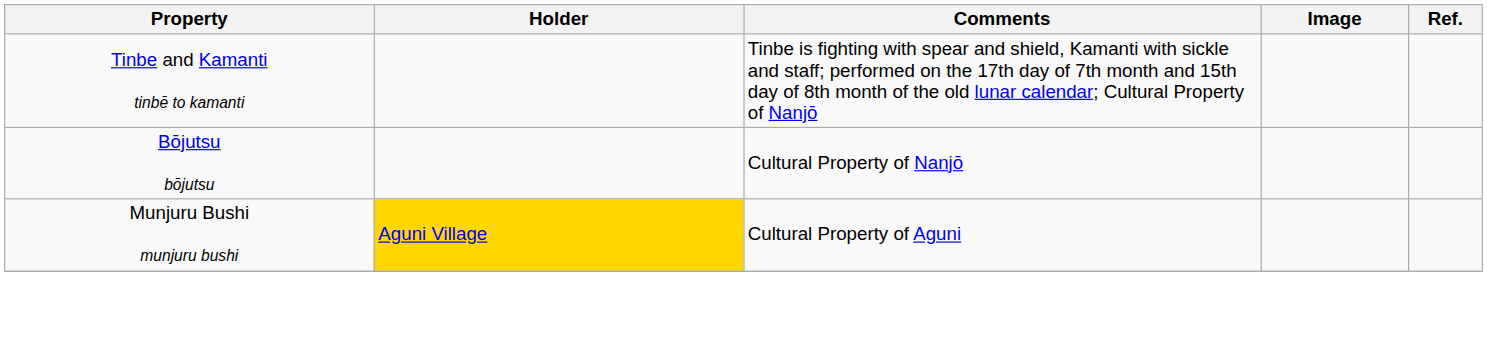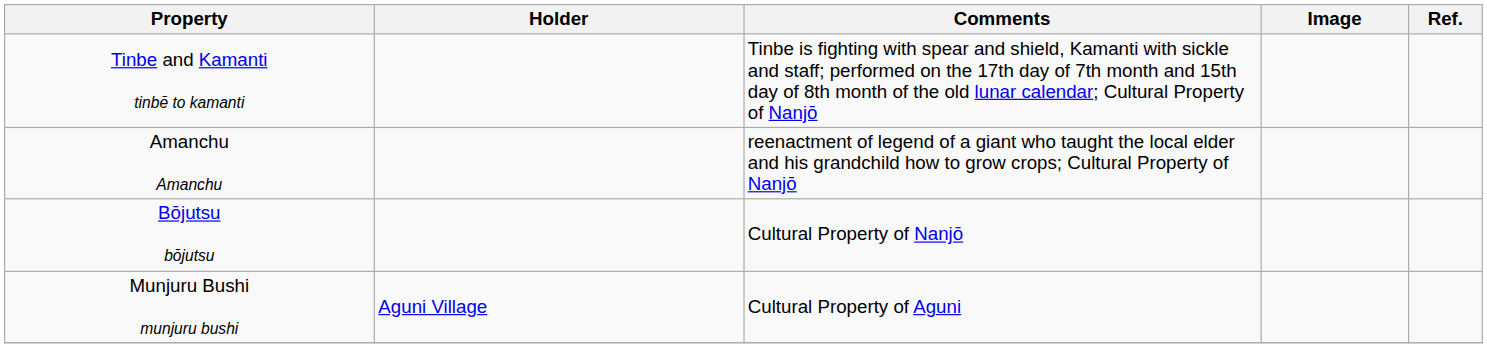 <table class="wikitable sortable"  style="width:100%;">
 <tr>
 <th width="25%" align="left">Property</th>
 <th width="25%" align="left">Holder</th>
 <th width="35%" align="left" class="unsortable">Comments</th>
 <th width="10%" align="left" class="unsortable">Image</th>
 <th width="5%" align="left" class="unsortable">Ref.</th>
 </tr>
 <tr>
 <td align="center"><a href='#'>Tinbe</a> and <a href='#'>Kamanti</a><br><br><small><em>tinbē to kamanti</em></small></td>
 <td></td>
 <td>Tinbe is fighting with spear and shield, Kamanti with sickle and staff; performed on the 17th day of 7th month and 15th day of 8th month of the old <a href='#'>lunar calendar</a>; Cultural Property of <a href='#'>Nanjō</a></td>
 <td></td>
 <td></td>
 </tr>
 <tr>
+<td align="center">Amanchu<br><br><small><em>Amanchu</em></small></td>
+<td></td>
+<td>reenactment of legend of a giant who taught the local elder and his grandchild how to grow crops; Cultural Property of <a href='#'>Nanjō</a></td>
+<td></td>
+<td></td>
+</tr>
+<tr>
 <td align="center"><a href='#'>Bōjutsu</a><br><br><small><em>bōjutsu</em></small></td>
 <td></td>
 <td>Cultural Property of <a href='#'>Nanjō</a></td>
 <td></td>
 <td></td>
 </tr>
 <tr>
 <td align="center">Munjuru Bushi<br><br><small><em>munjuru bushi</em></small></td>
-<td style="background: gold;"><a href='#'>Aguni Village</a></td>
+<td><a href='#'>Aguni Village</a></td>
 <td>Cultural Property of <a href='#'>Aguni</a></td>
 <td></td>
 <td></td>
 </tr>
 <tr>
 </tr>
 </table>
